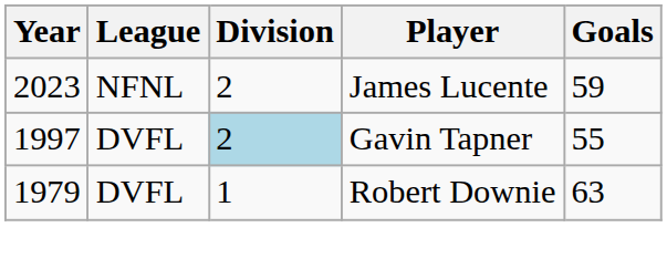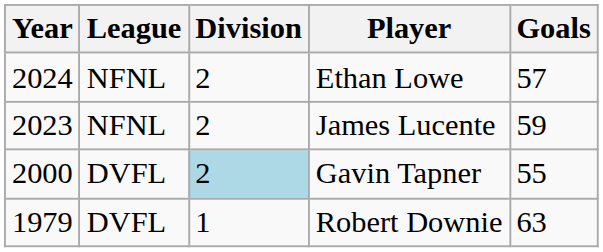 <table class="wikitable">
 <tr>
 <th>Year</th>
 <th>League</th>
 <th>Division</th>
 <th>Player</th>
 <th>Goals</th>
 </tr>
 <tr>
+<td>2024</td>
+<td>NFNL</td>
+<td>2</td>
+<td>Ethan Lowe</td>
+<td>57</td>
+</tr>
+<tr>
 <td>2023</td>
 <td>NFNL</td>
 <td>2</td>
 <td>James Lucente</td>
 <td>59</td>
 </tr>
 <tr>
-<td>1997</td>
+<td>2000</td>
 <td>DVFL</td>
 <td style="background: lightblue;">2</td>
 <td>Gavin Tapner</td>
 <td>55</td>
 </tr>
 <tr>
 <td>1979</td>
 <td>DVFL</td>
 <td>1</td>
 <td>Robert Downie</td>
 <td>63</td>
 </tr>
 </table>
